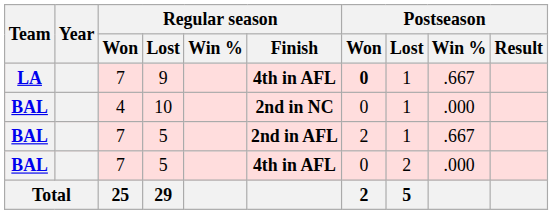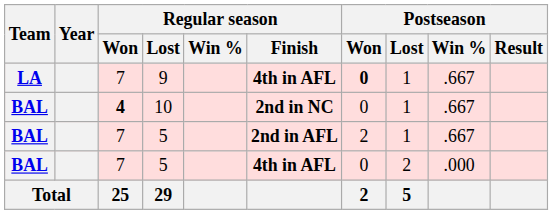 <table class="wikitable" style="font-size: 95%; text-align:center;">
 <tr>
 <th rowspan="2">Team</th>
 <th rowspan="2">Year</th>
 <th colspan="4">Regular season</th>
 <th colspan="4">Postseason</th>
 </tr>
 <tr>
 <th>Won</th>
 <th>Lost</th>
 <th>Win %</th>
 <th>Finish</th>
 <th>Won</th>
 <th>Lost</th>
 <th>Win %</th>
 <th>Result</th>
 </tr>
 <tr ! style="background:#fdd;">
 <th><a href='#'>LA</a></th>
 <th></th>
 <td>7</td>
 <td>9</td>
 <td></td>
 <td><strong>4th in AFL</strong></td>
 <td><strong>0</strong></td>
 <td>1</td>
 <td>.667</td>
 <td></td>
 </tr>
 <tr ! style="background:#fdd;">
 <th><a href='#'>BAL</a></th>
 <th></th>
-<td>4</td>
+<td><strong>4</strong></td>
 <td>10</td>
 <td></td>
 <td><strong>2nd in NC</strong></td>
 <td>0</td>
 <td>1</td>
-<td>.000</td>
+<td>.667</td>
 <td></td>
 </tr>
 <tr ! style="background:#fdd;">
 <th><a href='#'>BAL</a></th>
 <th></th>
 <td>7</td>
 <td>5</td>
 <td></td>
 <td><strong>2nd in AFL</strong></td>
 <td>2</td>
 <td>1</td>
 <td>.667</td>
 <td></td>
 </tr>
 <tr ! style="background:#fdd;">
 <th><a href='#'>BAL</a></th>
 <th></th>
 <td>7</td>
 <td>5</td>
 <td></td>
 <td><strong>4th in AFL</strong></td>
 <td>0</td>
 <td>2</td>
 <td>.000</td>
 <td></td>
 </tr>
 <tr>
 <th colspan="2">Total</th>
 <th>25</th>
 <th>29</th>
 <th></th>
 <th></th>
 <th>2</th>
 <th>5</th>
 <th></th>
 <th></th>
 </tr>
 </table>
